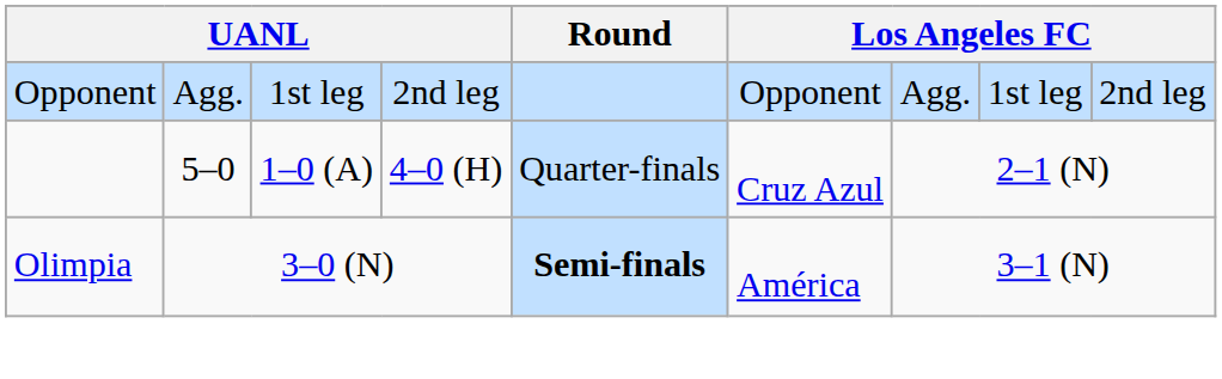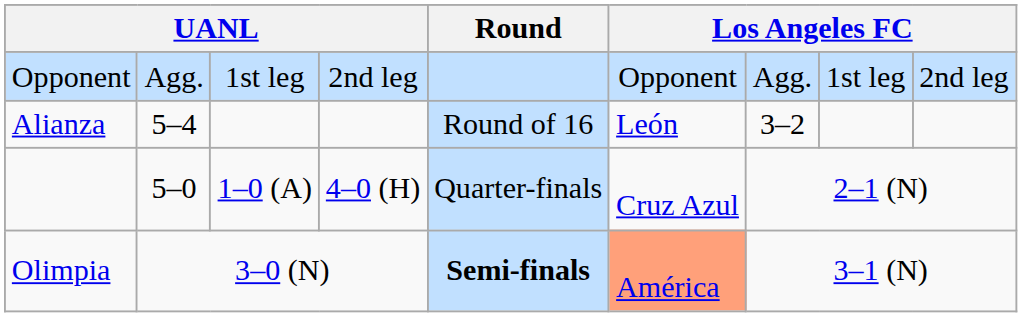 <table class="wikitable" style="text-align:center">
 <tr>
 <th colspan="4"> <a href='#'>UANL</a></th>
 <th>Round</th>
 <th colspan="4"> <a href='#'>Los Angeles FC</a></th>
 </tr>
 <tr style="background:#C1E0FF">
 <td>Opponent</td>
 <td>Agg.</td>
 <td>1st leg</td>
 <td>2nd leg</td>
 <td></td>
 <td>Opponent</td>
 <td>Agg.</td>
 <td>1st leg</td>
 <td>2nd leg</td>
 </tr>
 <tr>
+<td style="text-align:left"> <a href='#'>Alianza</a></td>
+<td>5–4</td>
+<td></td>
+<td></td>
+<td style="background:#C1E0FF">Round of 16</td>
+<td style="text-align:left"> <a href='#'>León</a></td>
+<td>3–2</td>
+<td></td>
+<td></td>
+</tr>
+<tr>
 <td style="text-align:left"></td>
 <td>5–0</td>
 <td><a href='#'>1–0</a> (A)</td>
 <td><a href='#'>4–0</a> (H)</td>
 <td style="background:#C1E0FF">Quarter-finals</td>
 <td style="text-align:left"><br> <a href='#'>Cruz Azul</a></td>
 <td colspan="3"><a href='#'>2–1</a> (N)</td>
 </tr>
 <tr>
 <td style="text-align:left"> <a href='#'>Olimpia</a></td>
 <td colspan="3"><a href='#'>3–0</a> (N)</td>
 <td style="background:#C1E0FF"><strong>Semi-finals</strong></td>
-<td style="text-align:left"><br> <a href='#'>América</a></td>
+<td style="background: lightsalmon; text-align:left"><br> <a href='#'>América</a></td>
 <td colspan="3"><a href='#'>3–1</a> (N)</td>
 </tr>
 </table>
